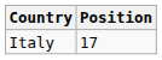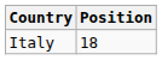 <table class="wikitable">
 <tr>
 <th>Country</th>
 <th>Position</th>
 </tr>
 <tr>
 <td>Italy</td>
-<td>17</td>
+<td>18</td>
 </tr>
 </table>
